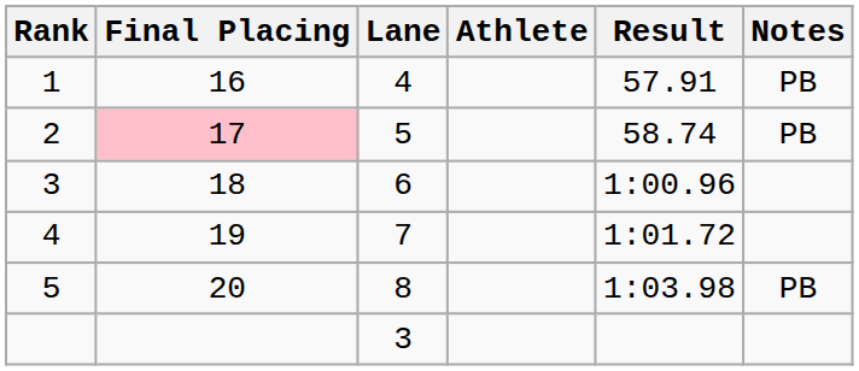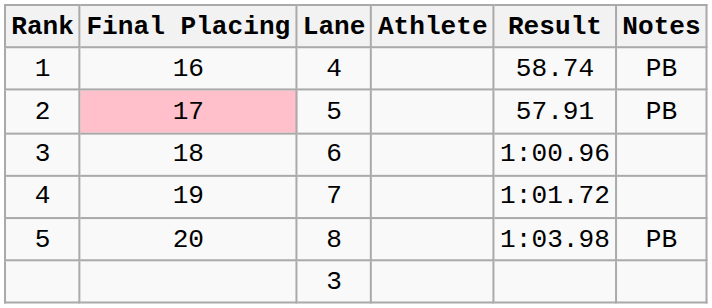 <table class="wikitable sortable" style="text-align:center">
 <tr>
 <th>Rank</th>
 <th>Final Placing</th>
 <th>Lane</th>
 <th>Athlete</th>
 <th>Result</th>
 <th>Notes</th>
 </tr>
 <tr>
 <td>1</td>
 <td>16</td>
 <td>4</td>
 <td align=left></td>
-<td>57.91</td>
+<td>58.74</td>
 <td>PB</td>
 </tr>
 <tr>
 <td>2</td>
 <td style="background: pink;">17</td>
 <td>5</td>
 <td align=left></td>
-<td>58.74</td>
+<td>57.91</td>
 <td>PB</td>
 </tr>
 <tr>
 <td>3</td>
 <td>18</td>
 <td>6</td>
 <td align=left></td>
 <td>1:00.96</td>
 <td></td>
 </tr>
 <tr>
 <td>4</td>
 <td>19</td>
 <td>7</td>
 <td align=left></td>
 <td>1:01.72</td>
 <td></td>
 </tr>
 <tr>
 <td>5</td>
 <td>20</td>
 <td>8</td>
 <td align=left></td>
 <td>1:03.98</td>
 <td>PB</td>
 </tr>
 <tr>
 <td></td>
 <td></td>
 <td>3</td>
 <td align=left></td>
 <td></td>
 <td></td>
 </tr>
 </table>
